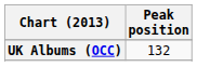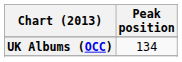 <table class="wikitable plainrowheaders sortable">
 <tr>
 <th scope="col">Chart (2013)</th>
 <th scope="col">Peak<br>position</th>
 </tr>
 <tr>
 </tr>
 <tr>
 <th scope="row">UK Albums (<a href='#'>OCC</a>)</th>
-<td align=center>132</td>
+<td align=center>134</td>
 </tr>
 <tr>
 </tr>
 <tr>
 </tr>
 <tr>
 </tr>
 <tr>
 </tr>
 </table>
